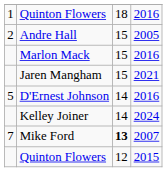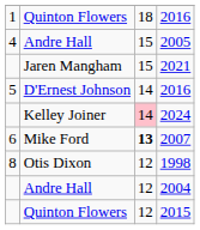 <table class="wikitable">
 <tr>
 </tr>
 <tr>
 <td>1</td>
 <td><a href='#'>Quinton Flowers</a></td>
 <td>18</td>
 <td><a href='#'>2016</a></td>
 </tr>
 <tr>
-<td>2</td>
+<td>4</td>
 <td><a href='#'>Andre Hall</a></td>
 <td>15</td>
 <td><a href='#'>2005</a></td>
-</tr>
-<tr>
-<td></td>
-<td><a href='#'>Marlon Mack</a></td>
-<td>15</td>
-<td><a href='#'>2016</a></td>
 </tr>
 <tr>
 <td></td>
 <td>Jaren Mangham</td>
 <td>15</td>
 <td><a href='#'>2021</a></td>
 </tr>
 <tr>
 <td>5</td>
 <td><a href='#'>D'Ernest Johnson</a></td>
 <td>14</td>
 <td><a href='#'>2016</a></td>
 </tr>
 <tr>
 <td></td>
 <td>Kelley Joiner</td>
-<td>14</td>
+<td style="background: pink;">14</td>
 <td><a href='#'>2024</a></td>
 </tr>
 <tr>
-<td>7</td>
+<td>6</td>
 <td>Mike Ford</td>
 <td><strong>13</strong></td>
 <td><a href='#'>2007</a></td>
+</tr>
+<tr>
+<td>8</td>
+<td>Otis Dixon</td>
+<td>12</td>
+<td><a href='#'>1998</a></td>
+</tr>
+<tr>
+<td></td>
+<td><a href='#'>Andre Hall</a></td>
+<td>12</td>
+<td><a href='#'>2004</a></td>
 </tr>
 <tr>
 <td></td>
 <td><a href='#'>Quinton Flowers</a></td>
 <td>12</td>
 <td><a href='#'>2015</a></td>
 </tr>
 </table>
